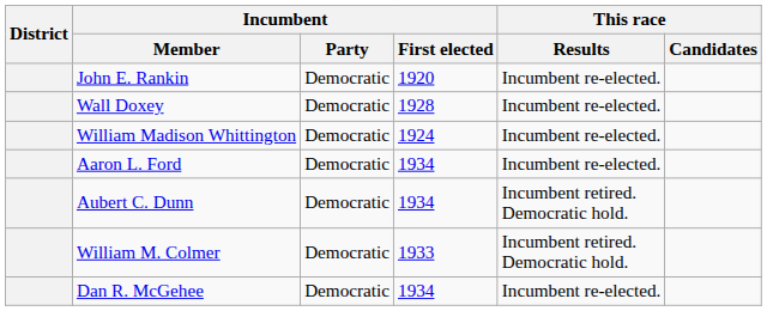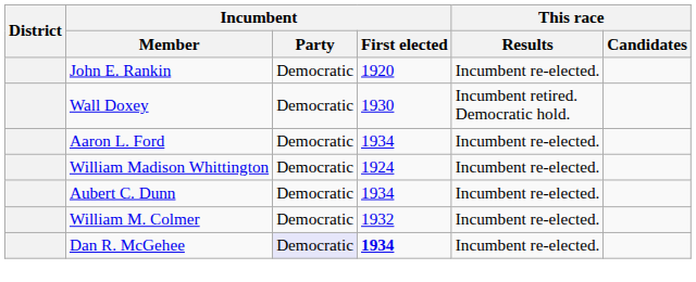 <table class=wikitable>
 <tr>
 <th rowspan=2>District</th>
 <th colspan=3>Incumbent</th>
 <th colspan=2>This race</th>
 </tr>
 <tr>
 <th>Member</th>
 <th>Party</th>
 <th>First elected</th>
 <th>Results</th>
 <th>Candidates</th>
 </tr>
 <tr>
 <th></th>
 <td><a href='#'>John E. Rankin</a></td>
 <td>Democratic</td>
 <td><a href='#'>1920</a></td>
 <td>Incumbent re-elected.</td>
 <td nowrap></td>
 </tr>
 <tr>
 <th></th>
 <td><a href='#'>Wall Doxey</a></td>
 <td>Democratic</td>
-<td><a href='#'>1928</a></td>
+<td><a href='#'>1930</a></td>
+<td>Incumbent retired.<br>Democratic hold.</td>
+<td nowrap></td>
+</tr>
+<tr>
+<th></th>
+<td><a href='#'>Aaron L. Ford</a></td>
+<td>Democratic</td>
+<td><a href='#'>1934</a></td>
 <td>Incumbent re-elected.</td>
 <td nowrap></td>
 </tr>
 <tr>
 <th></th>
 <td><a href='#'>William Madison Whittington</a></td>
 <td>Democratic</td>
 <td><a href='#'>1924</a></td>
 <td>Incumbent re-elected.</td>
 <td nowrap></td>
 </tr>
 <tr>
 <th></th>
-<td><a href='#'>Aaron L. Ford</a></td>
+<td><a href='#'>Aubert C. Dunn</a></td>
 <td>Democratic</td>
 <td><a href='#'>1934</a></td>
 <td>Incumbent re-elected.</td>
 <td nowrap></td>
 </tr>
 <tr>
 <th></th>
-<td><a href='#'>Aubert C. Dunn</a></td>
-<td>Democratic</td>
-<td><a href='#'>1934</a></td>
-<td>Incumbent retired.<br>Democratic hold.</td>
-<td nowrap></td>
-</tr>
-<tr>
-<th></th>
 <td><a href='#'>William M. Colmer</a></td>
 <td>Democratic</td>
-<td><a href='#'>1933</a></td>
-<td>Incumbent retired.<br>Democratic hold.</td>
+<td><a href='#'>1932</a></td>
+<td>Incumbent re-elected.</td>
 <td nowrap></td>
 </tr>
 <tr>
 <th></th>
 <td><a href='#'>Dan R. McGehee</a></td>
-<td>Democratic</td>
-<td><a href='#'>1934</a></td>
+<td style="background: lavender;">Democratic</td>
+<td><strong><a href='#'>1934</a></strong></td>
 <td>Incumbent re-elected.</td>
 <td nowrap></td>
 </tr>
 </table>
